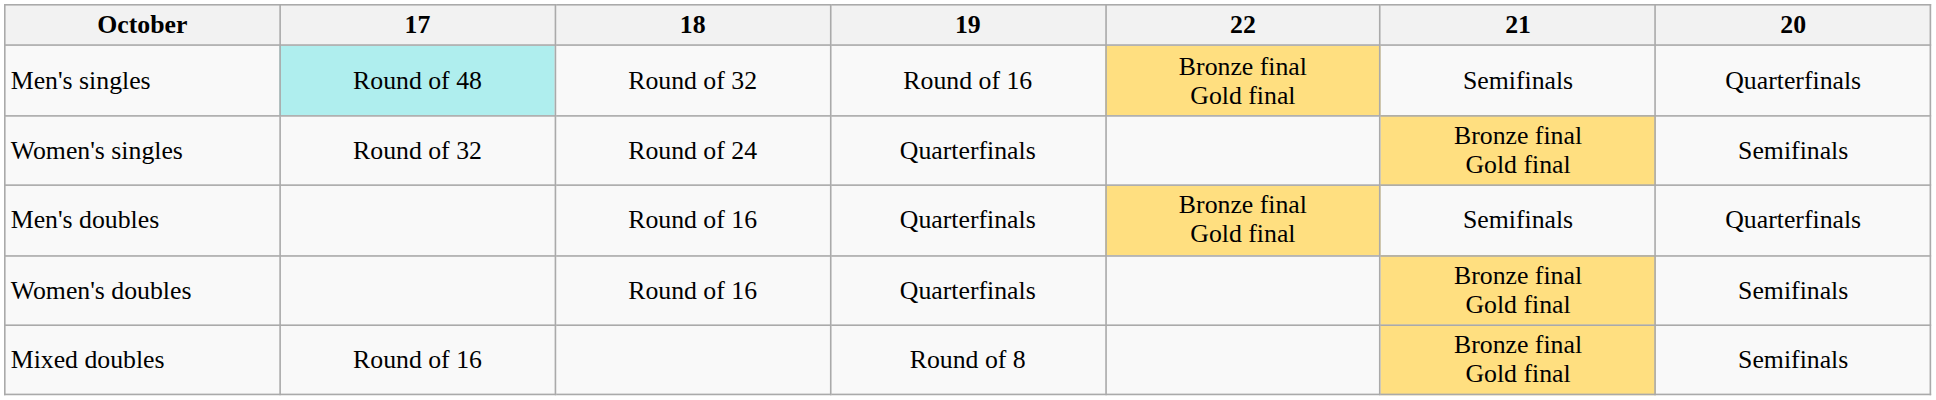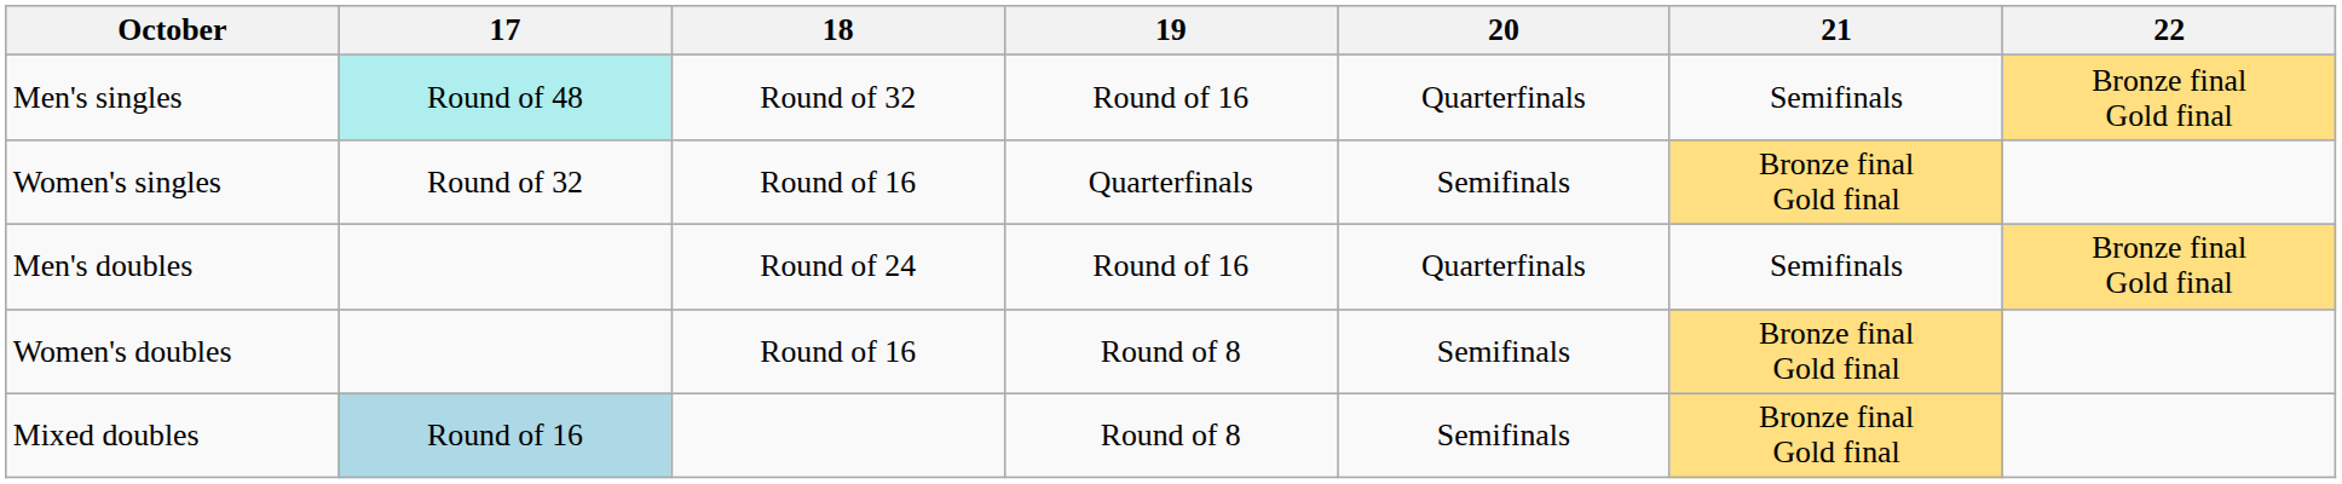 <table class="wikitable" style="text-align:center">
 <tr>
 <th width=10%>October</th>
 <th width=10%>17</th>
 <th width=10%>18</th>
 <th width=10%>19</th>
+<th width=10%>20</th>
+<th width=10%>21</th>
 <th width=10%>22</th>
-<th width=10%>21</th>
-<th width=10%>20</th>
 </tr>
 <tr>
 <td align="left">Men's singles</td>
 <td style="background: paleturquoise;">Round of 48</td>
 <td>Round of 32</td>
 <td>Round of 16</td>
+<td>Quarterfinals</td>
+<td>Semifinals</td>
 <td bgcolor="FFDF80">Bronze final <br> Gold final</td>
-<td>Semifinals</td>
-<td>Quarterfinals</td>
 </tr>
 <tr>
 <td align="left">Women's singles</td>
 <td>Round of 32</td>
-<td>Round of 24</td>
+<td>Round of 16</td>
 <td>Quarterfinals</td>
+<td>Semifinals</td>
+<td bgcolor="FFDF80">Bronze final <br> Gold final</td>
 <td></td>
-<td bgcolor="FFDF80">Bronze final <br> Gold final</td>
-<td>Semifinals</td>
 </tr>
 <tr>
 <td align="left">Men's doubles</td>
 <td></td>
+<td>Round of 24</td>
 <td>Round of 16</td>
 <td>Quarterfinals</td>
+<td>Semifinals</td>
 <td bgcolor="FFDF80">Bronze final <br> Gold final</td>
-<td>Semifinals</td>
-<td>Quarterfinals</td>
 </tr>
 <tr>
 <td align="left">Women's doubles</td>
 <td></td>
 <td>Round of 16</td>
-<td>Quarterfinals</td>
+<td>Round of 8</td>
+<td>Semifinals</td>
+<td bgcolor="FFDF80">Bronze final <br> Gold final</td>
 <td></td>
-<td bgcolor="FFDF80">Bronze final <br> Gold final</td>
-<td>Semifinals</td>
 </tr>
 <tr>
 <td align="left">Mixed doubles</td>
-<td>Round of 16</td>
+<td style="background: lightblue;">Round of 16</td>
 <td></td>
 <td>Round of 8</td>
+<td>Semifinals</td>
+<td bgcolor="FFDF80">Bronze final <br> Gold final</td>
 <td></td>
-<td bgcolor="FFDF80">Bronze final <br> Gold final</td>
-<td>Semifinals</td>
 </tr>
 </table>
